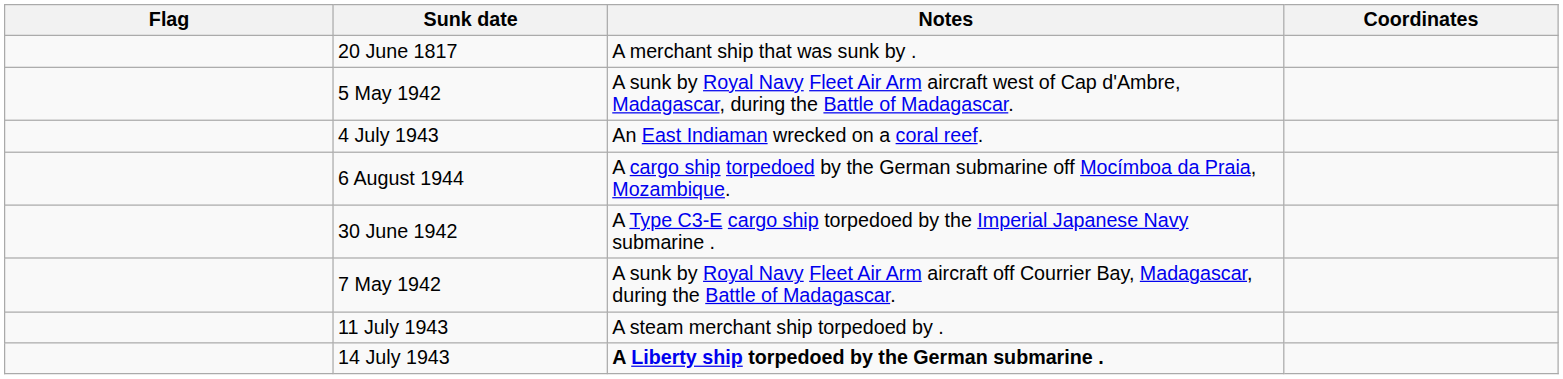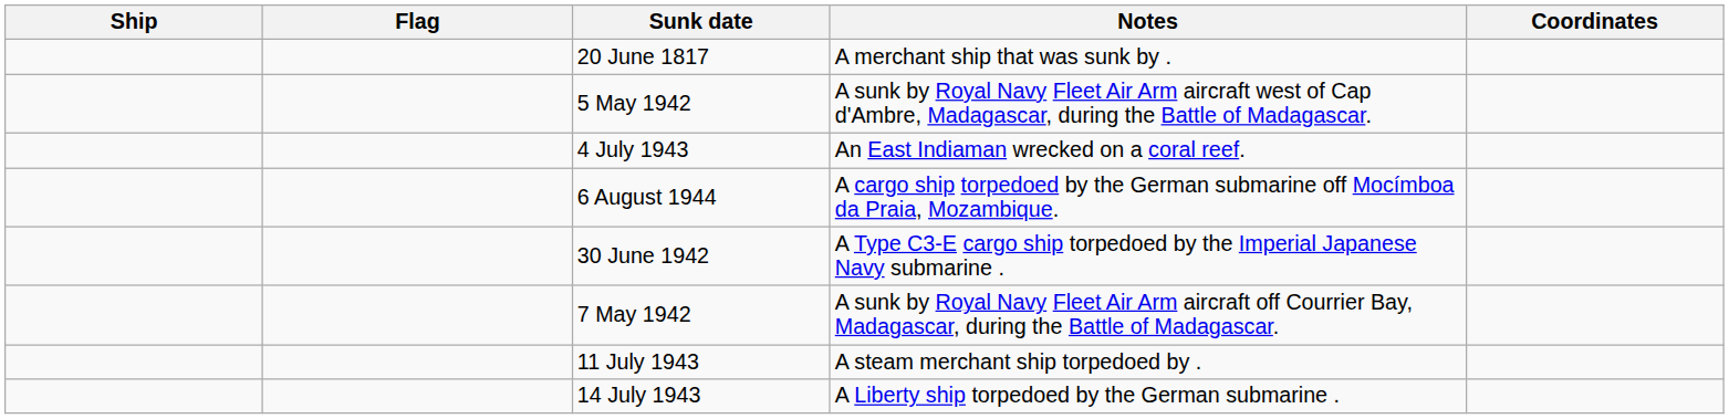 <table class="wikitable sortable" style="width:100%" |>
 <tr>
+<th style="width:15%">Ship</th>
 <th style="width:18%">Flag</th>
 <th style="width:15%">Sunk date</th>
 <th style="width:37%">Notes</th>
 <th style="width:15%">Coordinates</th>
 </tr>
 <tr>
 <td></td>
+<td></td>
 <td>20 June 1817</td>
 <td>A merchant ship that was sunk by .</td>
 <td></td>
 </tr>
 <tr>
+<td></td>
 <td></td>
 <td>5 May 1942</td>
 <td>A  sunk by <a href='#'>Royal Navy</a> <a href='#'>Fleet Air Arm</a> aircraft west of Cap d'Ambre, <a href='#'>Madagascar</a>, during the <a href='#'>Battle of Madagascar</a>.</td>
 <td></td>
 </tr>
 <tr>
 <td></td>
+<td></td>
 <td>4 July 1943</td>
 <td>An <a href='#'>East Indiaman</a> wrecked on a <a href='#'>coral reef</a>.</td>
 <td></td>
 </tr>
 <tr>
+<td></td>
 <td></td>
 <td>6 August 1944</td>
 <td>A <a href='#'>cargo ship</a> <a href='#'>torpedoed</a> by the German submarine  off <a href='#'>Mocímboa da Praia</a>, <a href='#'>Mozambique</a>.</td>
 <td></td>
 </tr>
 <tr>
 <td></td>
+<td></td>
 <td>30 June 1942</td>
 <td>A <a href='#'>Type C3-E</a> <a href='#'>cargo ship</a> torpedoed by the <a href='#'>Imperial Japanese Navy</a> submarine .</td>
 <td></td>
 </tr>
 <tr>
+<td></td>
 <td></td>
 <td>7 May 1942</td>
 <td>A  sunk by <a href='#'>Royal Navy</a> <a href='#'>Fleet Air Arm</a> aircraft off Courrier Bay, <a href='#'>Madagascar</a>, during the <a href='#'>Battle of Madagascar</a>.</td>
 <td></td>
 </tr>
 <tr>
 <td></td>
+<td></td>
 <td>11 July 1943</td>
 <td>A steam merchant ship torpedoed by .</td>
 <td></td>
 </tr>
 <tr>
 <td></td>
+<td></td>
 <td>14 July 1943</td>
-<td><strong>A <a href='#'>Liberty ship</a> torpedoed by the German submarine .</strong></td>
+<td>A <a href='#'>Liberty ship</a> torpedoed by the German submarine .</td>
 <td></td>
 </tr>
 </table>
